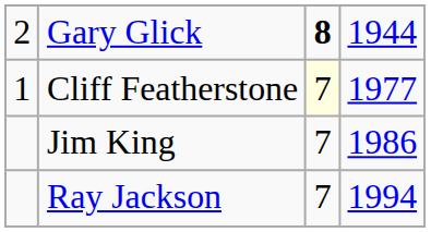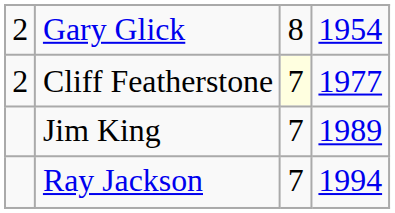 <table class="wikitable">
 <tr>
 </tr>
 <tr>
 <td>2</td>
 <td><a href='#'>Gary Glick</a></td>
-<td><strong>8</strong></td>
-<td><a href='#'>1944</a></td>
+<td>8</td>
+<td><a href='#'>1954</a></td>
 </tr>
 <tr>
-<td>1</td>
+<td>2</td>
 <td>Cliff Featherstone</td>
 <td style="background: lightyellow;">7</td>
 <td><a href='#'>1977</a></td>
 </tr>
 <tr>
 <td></td>
 <td>Jim King</td>
 <td>7</td>
-<td><a href='#'>1986</a></td>
+<td><a href='#'>1989</a></td>
 </tr>
 <tr>
 <td></td>
 <td><a href='#'>Ray Jackson</a></td>
 <td>7</td>
 <td><a href='#'>1994</a></td>
 </tr>
 </table>
